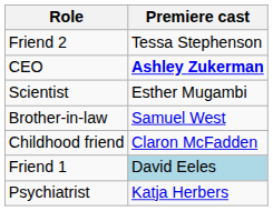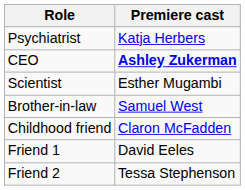 <table class="wikitable">
 <tr>
 <th>Role</th>
 <th>Premiere cast</th>
 </tr>
 <tr>
-<td>Friend 2</td>
-<td>Tessa Stephenson</td>
+<td>Psychiatrist</td>
+<td><a href='#'>Katja Herbers</a></td>
 </tr>
 <tr>
 <td>CEO</td>
 <td><strong><a href='#'>Ashley Zukerman</a></strong></td>
 </tr>
 <tr>
 <td>Scientist</td>
 <td>Esther Mugambi</td>
 </tr>
 <tr>
 <td>Brother-in-law</td>
 <td><a href='#'>Samuel West</a></td>
 </tr>
 <tr>
 <td>Childhood friend</td>
 <td><a href='#'>Claron McFadden</a></td>
 </tr>
 <tr>
 <td>Friend 1</td>
-<td style="background: lightblue;">David Eeles</td>
+<td>David Eeles</td>
 </tr>
 <tr>
-<td>Psychiatrist</td>
-<td><a href='#'>Katja Herbers</a></td>
+<td>Friend 2</td>
+<td>Tessa Stephenson</td>
 </tr>
 </table>
